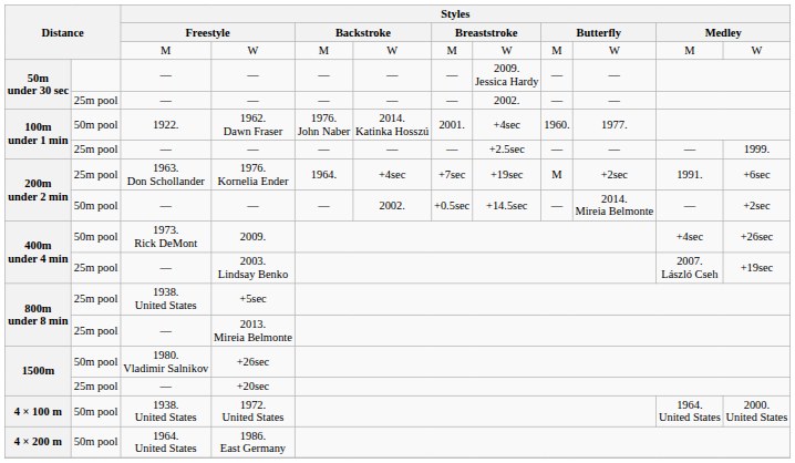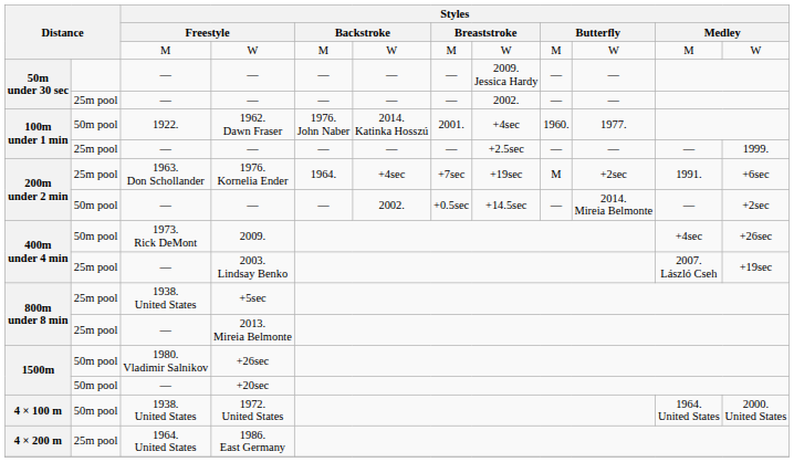 <table class="wikitable" style="text-align:center">
 <tr>
 <th rowspan="3" colspan="2">Distance</th>
 <th colspan="10">Styles</th>
 </tr>
 <tr>
 <th colspan="2">Freestyle</th>
 <th colspan="2">Backstroke</th>
 <th colspan="2">Breaststroke</th>
 <th colspan="2">Butterfly</th>
 <th colspan="2">Medley</th>
 </tr>
 <tr>
 <td>M</td>
 <td>W</td>
 <td>M</td>
 <td>W</td>
 <td>M</td>
 <td>W</td>
 <td>M</td>
 <td>W</td>
 <td>M</td>
 <td>W</td>
 </tr>
 <tr>
 <th rowspan="2">50m<br>under 30 sec</th>
 <td></td>
 <td>—</td>
 <td>—</td>
 <td>—</td>
 <td>—</td>
 <td>—</td>
 <td>2009.<br>Jessica Hardy</td>
 <td>—</td>
 <td>—</td>
 <td colspan="2"></td>
 </tr>
 <tr>
 <td>25m pool</td>
 <td>—</td>
 <td>—</td>
 <td>—</td>
 <td>—</td>
 <td>—</td>
 <td>2002.<br></td>
 <td>—</td>
 <td>—</td>
 <td colspan="2"></td>
 </tr>
 <tr>
 <th rowspan="2">100m<br>under 1 min</th>
 <td>50m pool</td>
 <td>1922.<br></td>
 <td>1962.<br>Dawn Fraser</td>
 <td>1976.<br>John Naber</td>
 <td>2014.<br>Katinka Hosszú</td>
 <td>2001.<br></td>
 <td>+4sec</td>
 <td>1960.<br></td>
 <td>1977.<br></td>
 <td colspan="2"></td>
 </tr>
 <tr>
 <td>25m pool</td>
 <td>—</td>
 <td>—</td>
 <td>—</td>
 <td>—</td>
 <td>—</td>
 <td>+2.5sec</td>
 <td>—</td>
 <td>—</td>
 <td>—</td>
 <td>1999.<br></td>
 </tr>
 <tr>
 <th rowspan="2">200m<br>under 2 min</th>
 <td>25m pool</td>
 <td>1963.<br>Don Schollander</td>
 <td>1976.<br>Kornelia Ender</td>
 <td>1964.<br></td>
 <td>+4sec</td>
 <td>+7sec</td>
 <td>+19sec</td>
 <td>M</td>
 <td>+2sec</td>
 <td>1991.<br></td>
 <td>+6sec</td>
 </tr>
 <tr>
 <td>50m pool</td>
 <td>—</td>
 <td>—</td>
 <td>—</td>
 <td>2002.<br></td>
 <td>+0.5sec</td>
 <td>+14.5sec</td>
 <td>—</td>
 <td>2014.<br>Mireia Belmonte</td>
 <td>—</td>
 <td>+2sec</td>
 </tr>
 <tr>
 <th rowspan="2">400m<br>under 4 min</th>
 <td>50m pool</td>
 <td>1973.<br>Rick DeMont</td>
 <td>2009.<br></td>
 <td colspan="6"></td>
 <td>+4sec</td>
 <td>+26sec</td>
 </tr>
 <tr>
 <td>25m pool</td>
 <td>—</td>
 <td>2003.<br>Lindsay Benko</td>
 <td colspan="6"></td>
 <td>2007.<br>László Cseh</td>
 <td>+19sec</td>
 </tr>
 <tr>
 <th rowspan="2">800m<br>under 8 min</th>
 <td>25m pool</td>
 <td>1938.<br>United States</td>
 <td>+5sec</td>
 <td colspan="8"></td>
 </tr>
 <tr>
 <td>25m pool</td>
 <td>—</td>
 <td>2013.<br>Mireia Belmonte</td>
 <td colspan="8"></td>
 </tr>
 <tr>
 <th rowspan="2">1500m<br></th>
 <td>50m pool</td>
 <td>1980.<br>Vladimir Salnikov</td>
 <td>+26sec</td>
 <td colspan="8"></td>
 </tr>
 <tr>
-<td>25m pool</td>
+<td>50m pool</td>
 <td>—</td>
 <td>+20sec</td>
 <td colspan="8"></td>
 </tr>
 <tr>
 <th rowspan="1">4 × 100 m<br></th>
 <td>50m pool</td>
 <td>1938.<br>United States</td>
 <td>1972.<br>United States</td>
 <td colspan="6"></td>
 <td>1964.<br>United States</td>
 <td>2000.<br>United States</td>
 </tr>
 <tr>
 <th rowspan="1">4 × 200 m<br></th>
-<td>50m pool</td>
+<td>25m pool</td>
 <td>1964.<br>United States</td>
 <td>1986.<br>East Germany</td>
 <td colspan="8"></td>
 </tr>
 <tr>
 </tr>
 </table>
